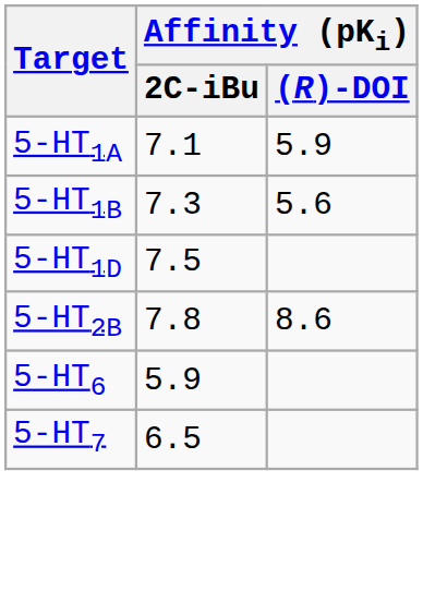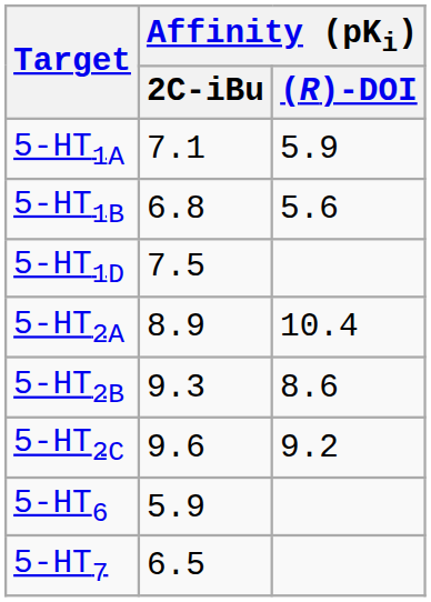 <table class="wikitable floatright">
 <tr>
 <th rowspan="2"><a href='#'>Target</a></th>
 <th colspan="2"><a href='#'>Affinity</a> (pK<sub>i</sub>)</th>
 </tr>
 <tr>
 <th>2C-iBu</th>
 <th><a href='#'>(<em>R</em>)-DOI</a></th>
 </tr>
 <tr>
 <td><a href='#'>5-HT<sub>1A</sub></a></td>
 <td>7.1</td>
 <td>5.9</td>
 </tr>
 <tr>
 <td><a href='#'>5-HT<sub>1B</sub></a></td>
-<td>7.3</td>
+<td>6.8</td>
 <td>5.6</td>
 </tr>
 <tr>
 <td><a href='#'>5-HT<sub>1D</sub></a></td>
 <td>7.5</td>
 <td></td>
 </tr>
 <tr>
+<td><a href='#'>5-HT<sub>2A</sub></a></td>
+<td>8.9</td>
+<td>10.4</td>
+</tr>
+<tr>
 <td><a href='#'>5-HT<sub>2B</sub></a></td>
-<td>7.8</td>
+<td>9.3</td>
 <td>8.6</td>
+</tr>
+<tr>
+<td><a href='#'>5-HT<sub>2C</sub></a></td>
+<td>9.6</td>
+<td>9.2</td>
 </tr>
 <tr>
 <td><a href='#'>5-HT<sub>6</sub></a></td>
 <td>5.9</td>
 <td></td>
 </tr>
 <tr>
 <td><a href='#'>5-HT<sub>7</sub></a></td>
 <td>6.5</td>
 <td></td>
 </tr>
 </table>
